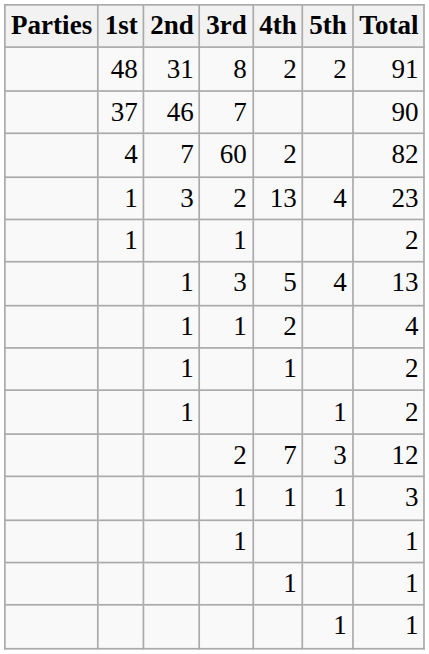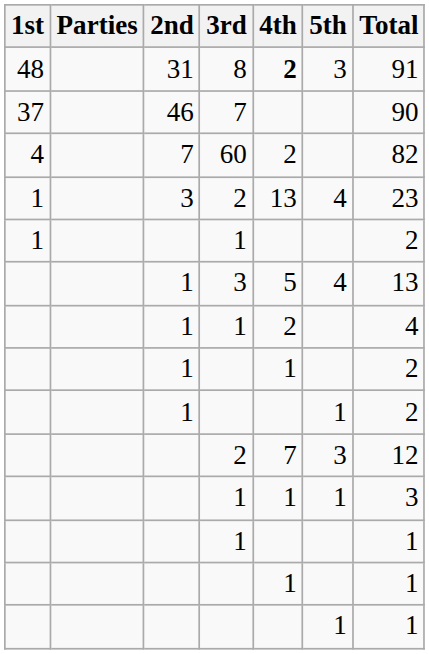 <table class="wikitable" style="text-align:right;">
 <tr>
+<th>1st</th>
 <th style="text-align:left;">Parties</th>
-<th>1st</th>
 <th>2nd</th>
 <th>3rd</th>
 <th>4th</th>
 <th>5th</th>
 <th>Total</th>
 </tr>
 <tr>
+<td>48</td>
 <td style="text-align:left;"></td>
-<td>48</td>
 <td>31</td>
 <td>8</td>
-<td>2</td>
-<td>2</td>
+<td><strong>2</strong></td>
+<td>3</td>
 <td>91</td>
 </tr>
 <tr>
+<td>37</td>
 <td style="text-align:left;"></td>
-<td>37</td>
 <td>46</td>
 <td>7</td>
 <td></td>
 <td></td>
 <td>90</td>
 </tr>
 <tr>
+<td>4</td>
 <td style="text-align:left;"></td>
-<td>4</td>
 <td>7</td>
 <td>60</td>
 <td>2</td>
 <td></td>
 <td>82</td>
 </tr>
 <tr>
+<td>1</td>
 <td style="text-align:left;"></td>
-<td>1</td>
 <td>3</td>
 <td>2</td>
 <td>13</td>
 <td>4</td>
 <td>23</td>
 </tr>
 <tr>
+<td>1</td>
 <td style="text-align:left;"></td>
-<td>1</td>
 <td></td>
 <td>1</td>
 <td></td>
 <td></td>
 <td>2</td>
 </tr>
 <tr>
+<td></td>
 <td style="text-align:left;"></td>
-<td></td>
 <td>1</td>
 <td>3</td>
 <td>5</td>
 <td>4</td>
 <td>13</td>
 </tr>
 <tr>
+<td></td>
 <td style="text-align:left;"></td>
-<td></td>
 <td>1</td>
 <td>1</td>
 <td>2</td>
 <td></td>
 <td>4</td>
 </tr>
 <tr>
+<td></td>
 <td style="text-align:left;"></td>
-<td></td>
 <td>1</td>
 <td></td>
 <td>1</td>
 <td></td>
 <td>2</td>
 </tr>
 <tr>
+<td></td>
 <td style="text-align:left;"></td>
-<td></td>
 <td>1</td>
 <td></td>
 <td></td>
 <td>1</td>
 <td>2</td>
 </tr>
 <tr>
+<td></td>
 <td style="text-align:left;"></td>
-<td></td>
 <td></td>
 <td>2</td>
 <td>7</td>
 <td>3</td>
 <td>12</td>
 </tr>
 <tr>
+<td></td>
 <td style="text-align:left;"></td>
-<td></td>
 <td></td>
 <td>1</td>
 <td>1</td>
 <td>1</td>
 <td>3</td>
 </tr>
 <tr>
+<td></td>
 <td style="text-align:left;"></td>
-<td></td>
 <td></td>
 <td>1</td>
 <td></td>
 <td></td>
 <td>1</td>
 </tr>
 <tr>
+<td></td>
 <td style="text-align:left;"></td>
-<td></td>
 <td></td>
 <td></td>
 <td>1</td>
 <td></td>
 <td>1</td>
 </tr>
 <tr>
+<td></td>
 <td style="text-align:left;"></td>
-<td></td>
 <td></td>
 <td></td>
 <td></td>
 <td>1</td>
 <td>1</td>
 </tr>
 </table>
